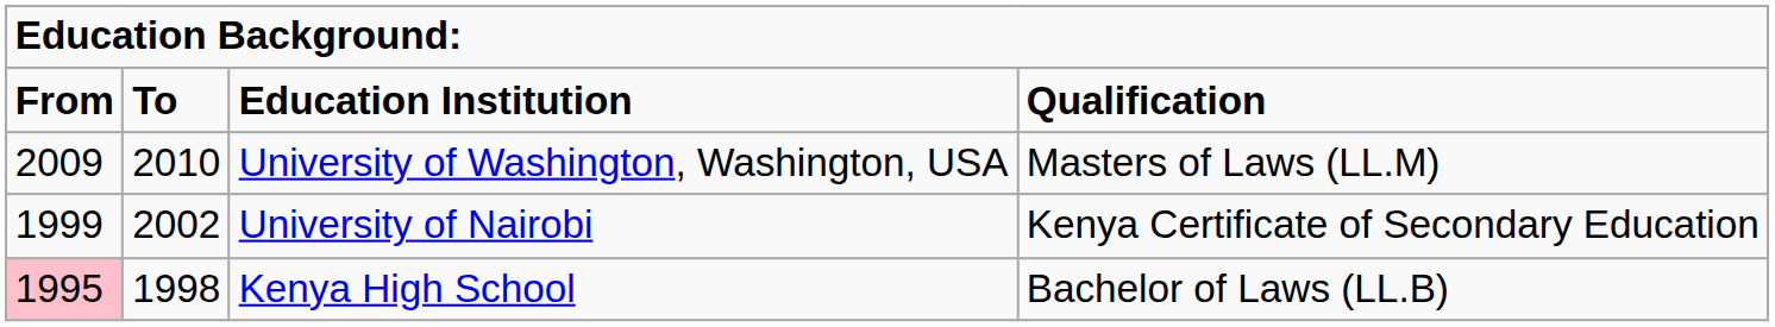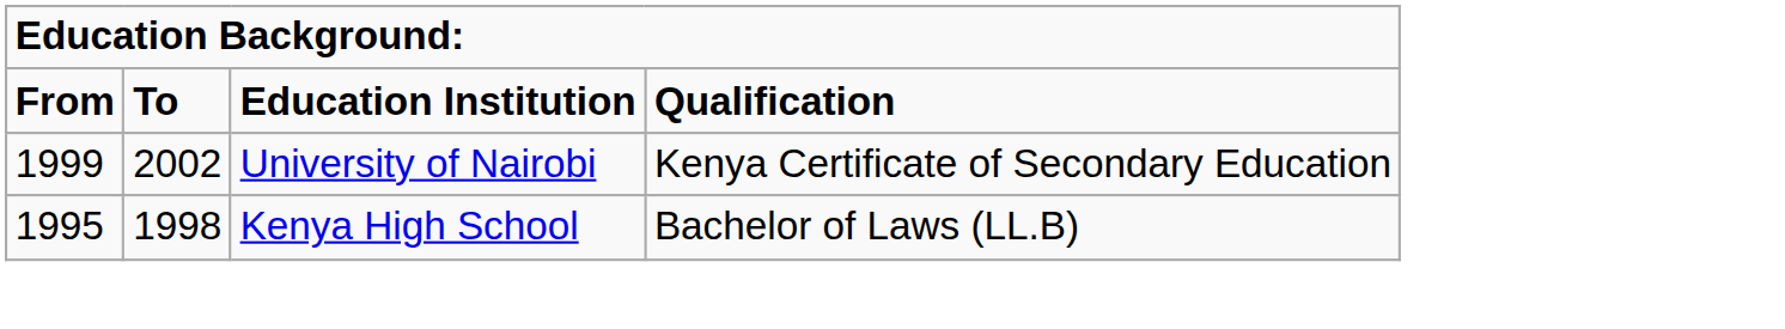 <table class="wikitable">
 <tr>
 <td colspan="4"><strong>Education Background:</strong></td>
 </tr>
 <tr>
 <td><strong>From</strong></td>
 <td><strong>To</strong></td>
 <td><strong>Education Institution</strong></td>
 <td><strong>Qualification</strong></td>
 </tr>
 <tr>
-<td>2009</td>
-<td>2010</td>
-<td><a href='#'>University of Washington</a>, Washington, USA</td>
-<td>Masters of Laws (LL.M)</td>
-</tr>
-<tr>
 <td>1999</td>
 <td>2002</td>
 <td><a href='#'>University of Nairobi</a></td>
 <td>Kenya Certificate of Secondary Education</td>
 </tr>
 <tr>
-<td style="background: pink;">1995</td>
+<td>1995</td>
 <td>1998</td>
 <td><a href='#'>Kenya High School</a></td>
 <td>Bachelor of Laws (LL.B)</td>
 </tr>
 </table>
